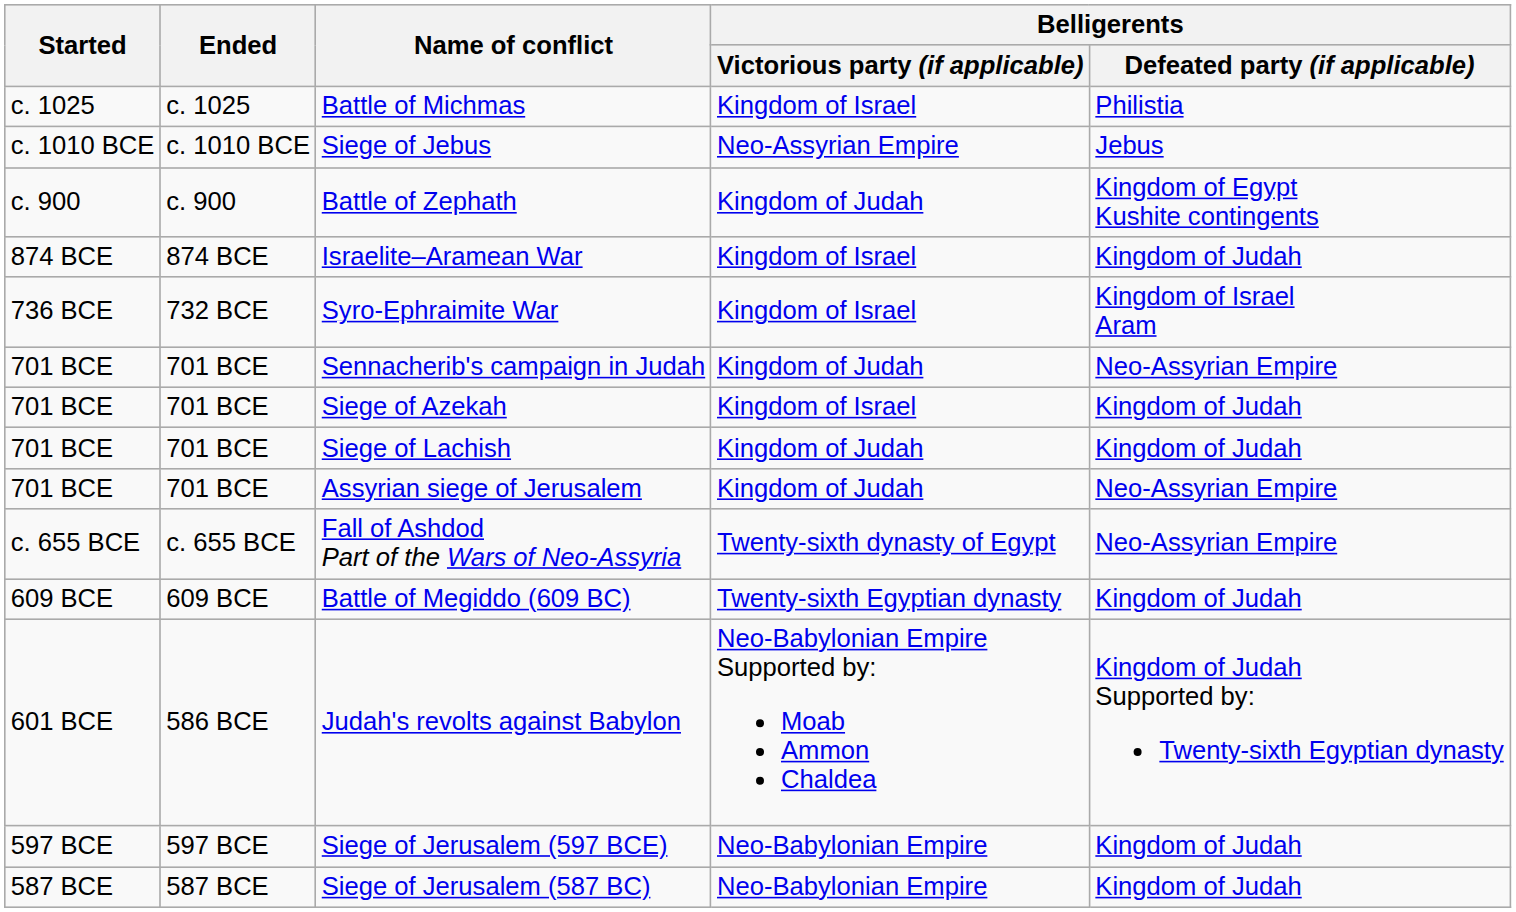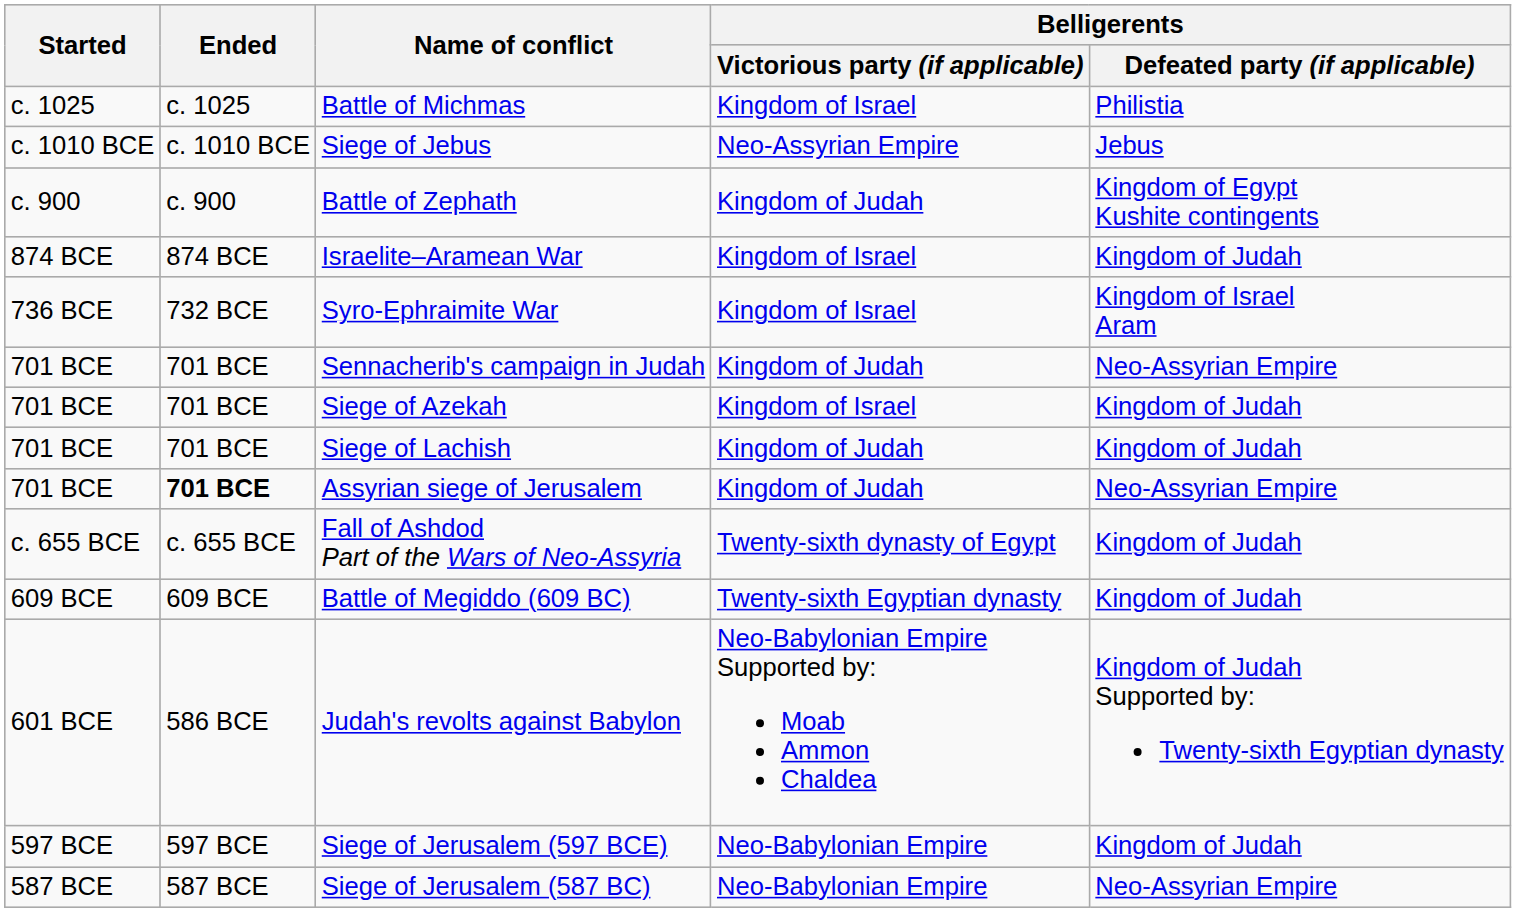 <table class="wikitable">
 <tr>
 <th rowspan="2">Started</th>
 <th rowspan="2">Ended</th>
 <th rowspan="2">Name of conflict</th>
 <th colspan="2">Belligerents</th>
 </tr>
 <tr>
 <th>Victorious party <em>(if applicable)</em></th>
 <th>Defeated party <em>(if applicable)</em></th>
 </tr>
 <tr>
 <td>c. 1025</td>
 <td>c. 1025</td>
 <td><a href='#'>Battle of Michmas</a></td>
 <td><a href='#'>Kingdom of Israel</a></td>
 <td><a href='#'>Philistia</a></td>
 </tr>
 <tr>
 <td>c. 1010 BCE</td>
 <td>c. 1010 BCE</td>
 <td><a href='#'>Siege of Jebus</a></td>
 <td><a href='#'>Neo-Assyrian Empire</a></td>
 <td><a href='#'>Jebus</a></td>
 </tr>
 <tr>
 <td>c. 900</td>
 <td>c. 900</td>
 <td><a href='#'>Battle of Zephath</a></td>
 <td><a href='#'>Kingdom of Judah</a></td>
 <td><a href='#'>Kingdom of Egypt</a><br><a href='#'>Kushite contingents</a></td>
 </tr>
 <tr>
 <td>874 BCE</td>
 <td>874 BCE</td>
 <td><a href='#'>Israelite–Aramean War</a></td>
 <td><a href='#'>Kingdom of Israel</a></td>
 <td><a href='#'>Kingdom of Judah</a></td>
 </tr>
 <tr>
 <td>736 BCE</td>
 <td>732 BCE</td>
 <td><a href='#'>Syro-Ephraimite War</a></td>
 <td><a href='#'>Kingdom of Israel</a></td>
 <td><a href='#'>Kingdom of Israel</a><br><a href='#'>Aram</a></td>
 </tr>
 <tr>
 <td>701 BCE</td>
 <td>701 BCE</td>
 <td><a href='#'>Sennacherib's campaign in Judah</a></td>
 <td><a href='#'>Kingdom of Judah</a></td>
 <td><a href='#'>Neo-Assyrian Empire</a></td>
 </tr>
 <tr>
 <td>701 BCE</td>
 <td>701 BCE</td>
 <td><a href='#'>Siege of Azekah</a></td>
 <td><a href='#'>Kingdom of Israel</a></td>
 <td><a href='#'>Kingdom of Judah</a></td>
 </tr>
 <tr>
 <td>701 BCE</td>
 <td>701 BCE</td>
 <td><a href='#'>Siege of Lachish</a></td>
 <td><a href='#'>Kingdom of Judah</a></td>
 <td><a href='#'>Kingdom of Judah</a></td>
 </tr>
 <tr>
 <td>701 BCE</td>
-<td>701 BCE</td>
+<td><strong>701 BCE</strong></td>
 <td><a href='#'>Assyrian siege of Jerusalem</a></td>
 <td><a href='#'>Kingdom of Judah</a></td>
 <td><a href='#'>Neo-Assyrian Empire</a></td>
 </tr>
 <tr>
 <td>c. 655 BCE</td>
 <td>c. 655 BCE</td>
 <td><a href='#'>Fall of Ashdod</a><br><em>Part of the <a href='#'>Wars of Neo-Assyria</a></em></td>
 <td><a href='#'>Twenty-sixth dynasty of Egypt</a></td>
-<td><a href='#'>Neo-Assyrian Empire</a></td>
+<td><a href='#'>Kingdom of Judah</a></td>
 </tr>
 <tr>
 <td>609 BCE</td>
 <td>609 BCE</td>
 <td><a href='#'>Battle of Megiddo (609 BC)</a></td>
 <td><a href='#'>Twenty-sixth Egyptian dynasty</a></td>
 <td><a href='#'>Kingdom of Judah</a></td>
 </tr>
 <tr>
 <td>601 BCE</td>
 <td>586 BCE</td>
 <td><a href='#'>Judah's revolts against Babylon</a></td>
 <td><a href='#'>Neo-Babylonian Empire</a><br>Supported by:<ul><li><a href='#'>Moab</a></li><li><a href='#'>Ammon</a></li><li><a href='#'>Chaldea</a></li></ul></td>
 <td><a href='#'>Kingdom of Judah</a><br>Supported by:<ul><li><a href='#'>Twenty-sixth Egyptian dynasty</a></li></ul></td>
 </tr>
 <tr>
 <td>597 BCE</td>
 <td>597 BCE</td>
 <td><a href='#'>Siege of Jerusalem (597 BCE)</a></td>
 <td><a href='#'>Neo-Babylonian Empire</a></td>
 <td><a href='#'>Kingdom of Judah</a></td>
 </tr>
 <tr>
 <td>587 BCE</td>
 <td>587 BCE</td>
 <td><a href='#'>Siege of Jerusalem (587 BC)</a></td>
 <td><a href='#'>Neo-Babylonian Empire</a></td>
-<td><a href='#'>Kingdom of Judah</a></td>
+<td><a href='#'>Neo-Assyrian Empire</a></td>
 </tr>
 </table>
